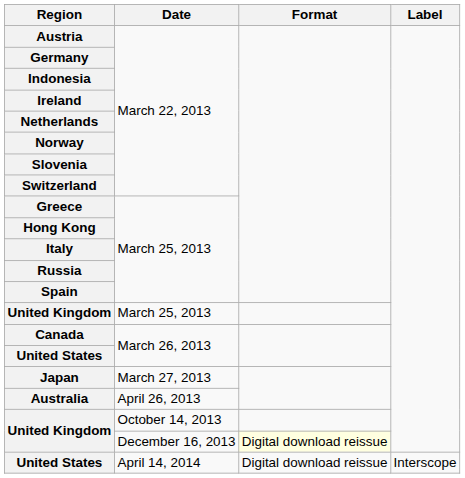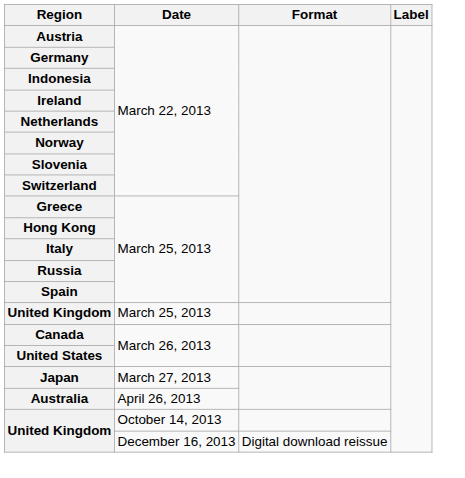 <table class="wikitable plainrowheaders">
 <tr>
 <th>Region</th>
 <th>Date</th>
 <th>Format</th>
 <th>Label</th>
 </tr>
 <tr>
 <th scope="row">Austria</th>
 <td rowspan="8">March 22, 2013</td>
 <td rowspan="13"></td>
 <td rowspan="20"></td>
 </tr>
 <tr>
 <th scope="row">Germany</th>
 </tr>
 <tr>
 <th scope="row">Indonesia</th>
 </tr>
 <tr>
 <th scope="row">Ireland</th>
 </tr>
 <tr>
 <th scope="row">Netherlands</th>
 </tr>
 <tr>
 <th scope="row">Norway</th>
 </tr>
 <tr>
 <th scope="row">Slovenia</th>
 </tr>
 <tr>
 <th scope="row">Switzerland</th>
 </tr>
 <tr>
 <th scope="row">Greece</th>
 <td rowspan="5">March 25, 2013</td>
 </tr>
 <tr>
 <th scope="row">Hong Kong</th>
 </tr>
 <tr>
 <th scope="row">Italy</th>
 </tr>
 <tr>
 <th scope="row">Russia</th>
 </tr>
 <tr>
 <th scope="row">Spain</th>
 </tr>
 <tr>
 <th scope="row">United Kingdom</th>
 <td>March 25, 2013</td>
 <td></td>
 </tr>
 <tr>
 <th scope="row">Canada</th>
 <td rowspan="2">March 26, 2013</td>
 <td rowspan="2"></td>
 </tr>
 <tr>
 <th scope="row">United States</th>
 </tr>
 <tr>
 <th scope="row">Japan</th>
 <td>March 27, 2013</td>
 <td rowspan="2"></td>
 </tr>
 <tr>
 <th scope="row">Australia</th>
 <td>April 26, 2013</td>
 </tr>
 <tr>
 <th scope="row" rowspan="2">United Kingdom</th>
 <td>October 14, 2013</td>
 <td></td>
 </tr>
 <tr>
 <td>December 16, 2013</td>
-<td style="background: lightyellow;">Digital download reissue</td>
-</tr>
-<tr>
-<th scope="row">United States</th>
-<td>April 14, 2014</td>
 <td>Digital download reissue</td>
-<td>Interscope</td>
 </tr>
 </table>
